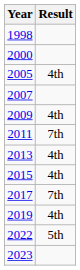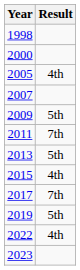 <table class="wikitable" style="text-align:center">
 <tr>
 <th>Year</th>
 <th>Result</th>
 </tr>
 <tr>
 <td><a href='#'>1998</a></td>
 <td></td>
 </tr>
 <tr>
 <td><a href='#'>2000</a></td>
 <td></td>
 </tr>
 <tr>
 <td><a href='#'>2005</a></td>
 <td>4th</td>
 </tr>
 <tr>
 <td><a href='#'>2007</a></td>
 <td></td>
 </tr>
 <tr>
 <td><a href='#'>2009</a></td>
-<td>4th</td>
+<td>5th</td>
 </tr>
 <tr>
 <td><a href='#'>2011</a></td>
 <td>7th</td>
 </tr>
 <tr>
 <td><a href='#'>2013</a></td>
-<td>4th</td>
+<td>5th</td>
 </tr>
 <tr>
 <td><a href='#'>2015</a></td>
 <td>4th</td>
 </tr>
 <tr>
 <td><a href='#'>2017</a></td>
 <td>7th</td>
 </tr>
 <tr>
 <td><a href='#'>2019</a></td>
-<td>4th</td>
+<td>5th</td>
 </tr>
 <tr>
 <td><a href='#'>2022</a></td>
-<td>5th</td>
+<td>4th</td>
 </tr>
 <tr>
 <td><a href='#'>2023</a></td>
 <td></td>
 </tr>
 </table>
